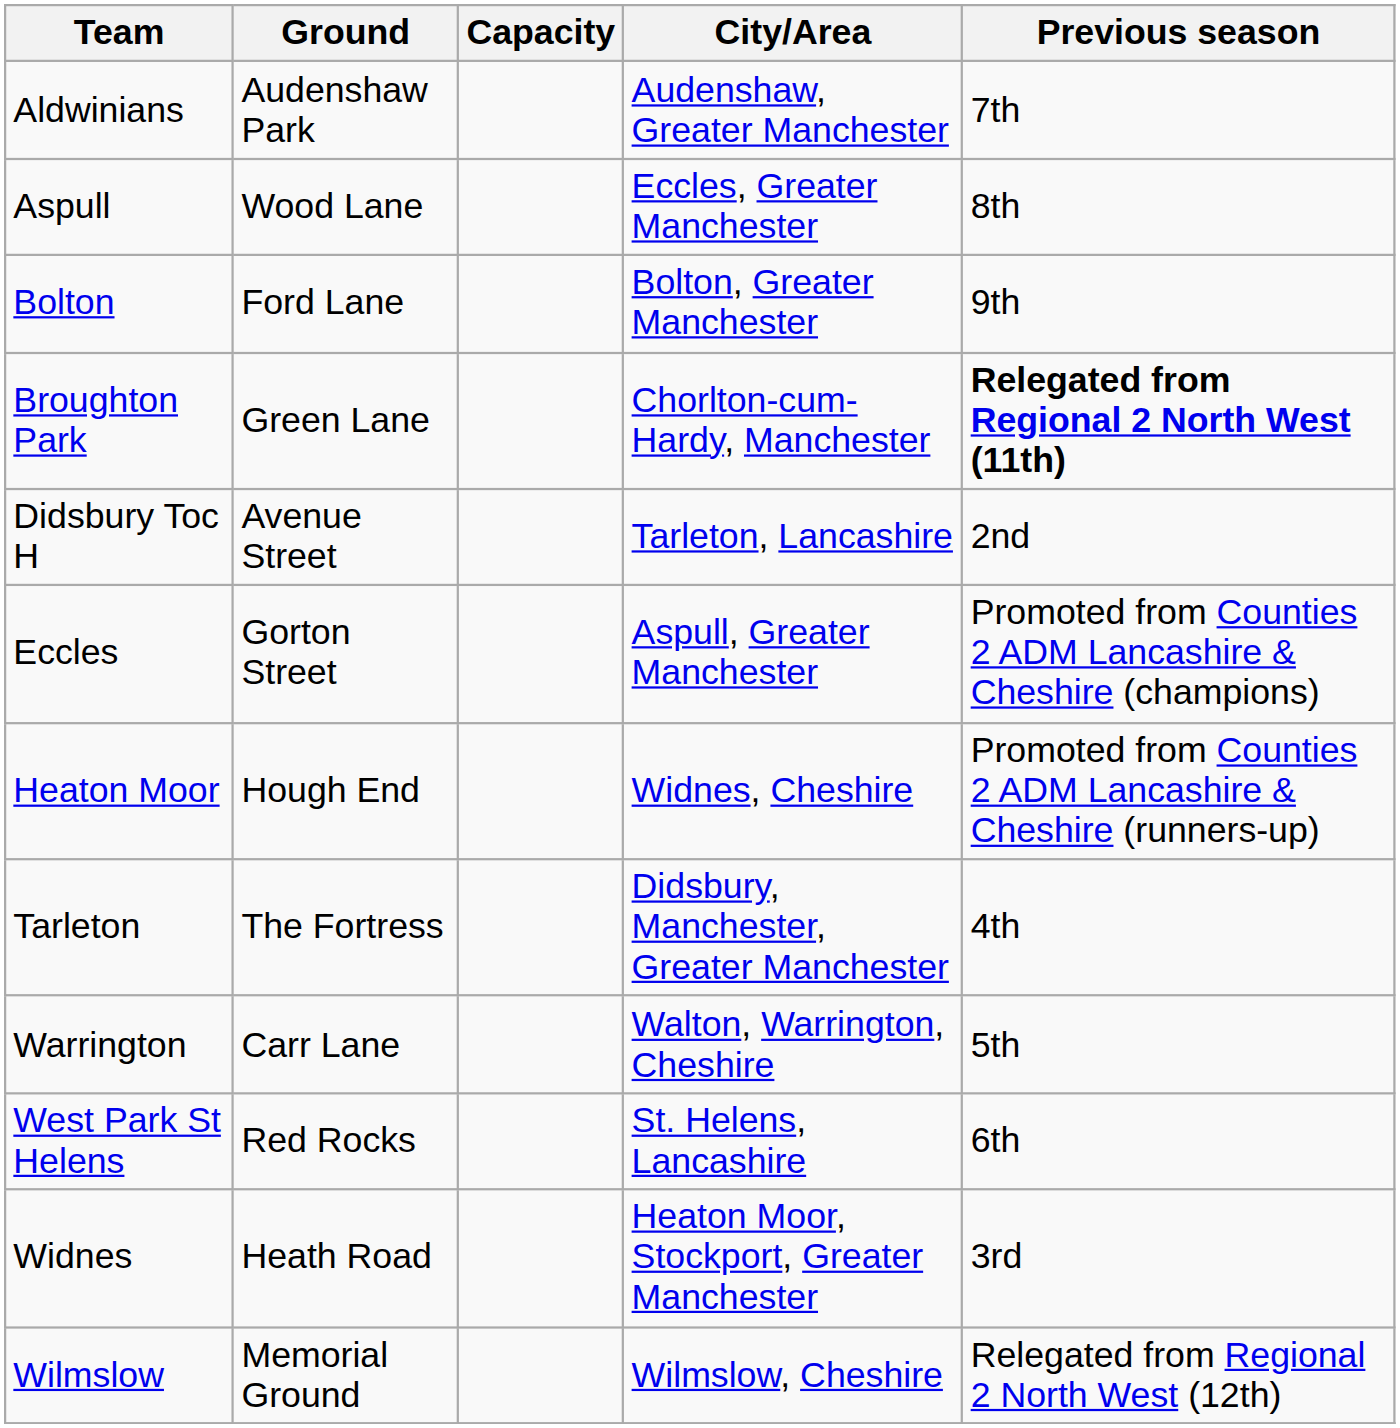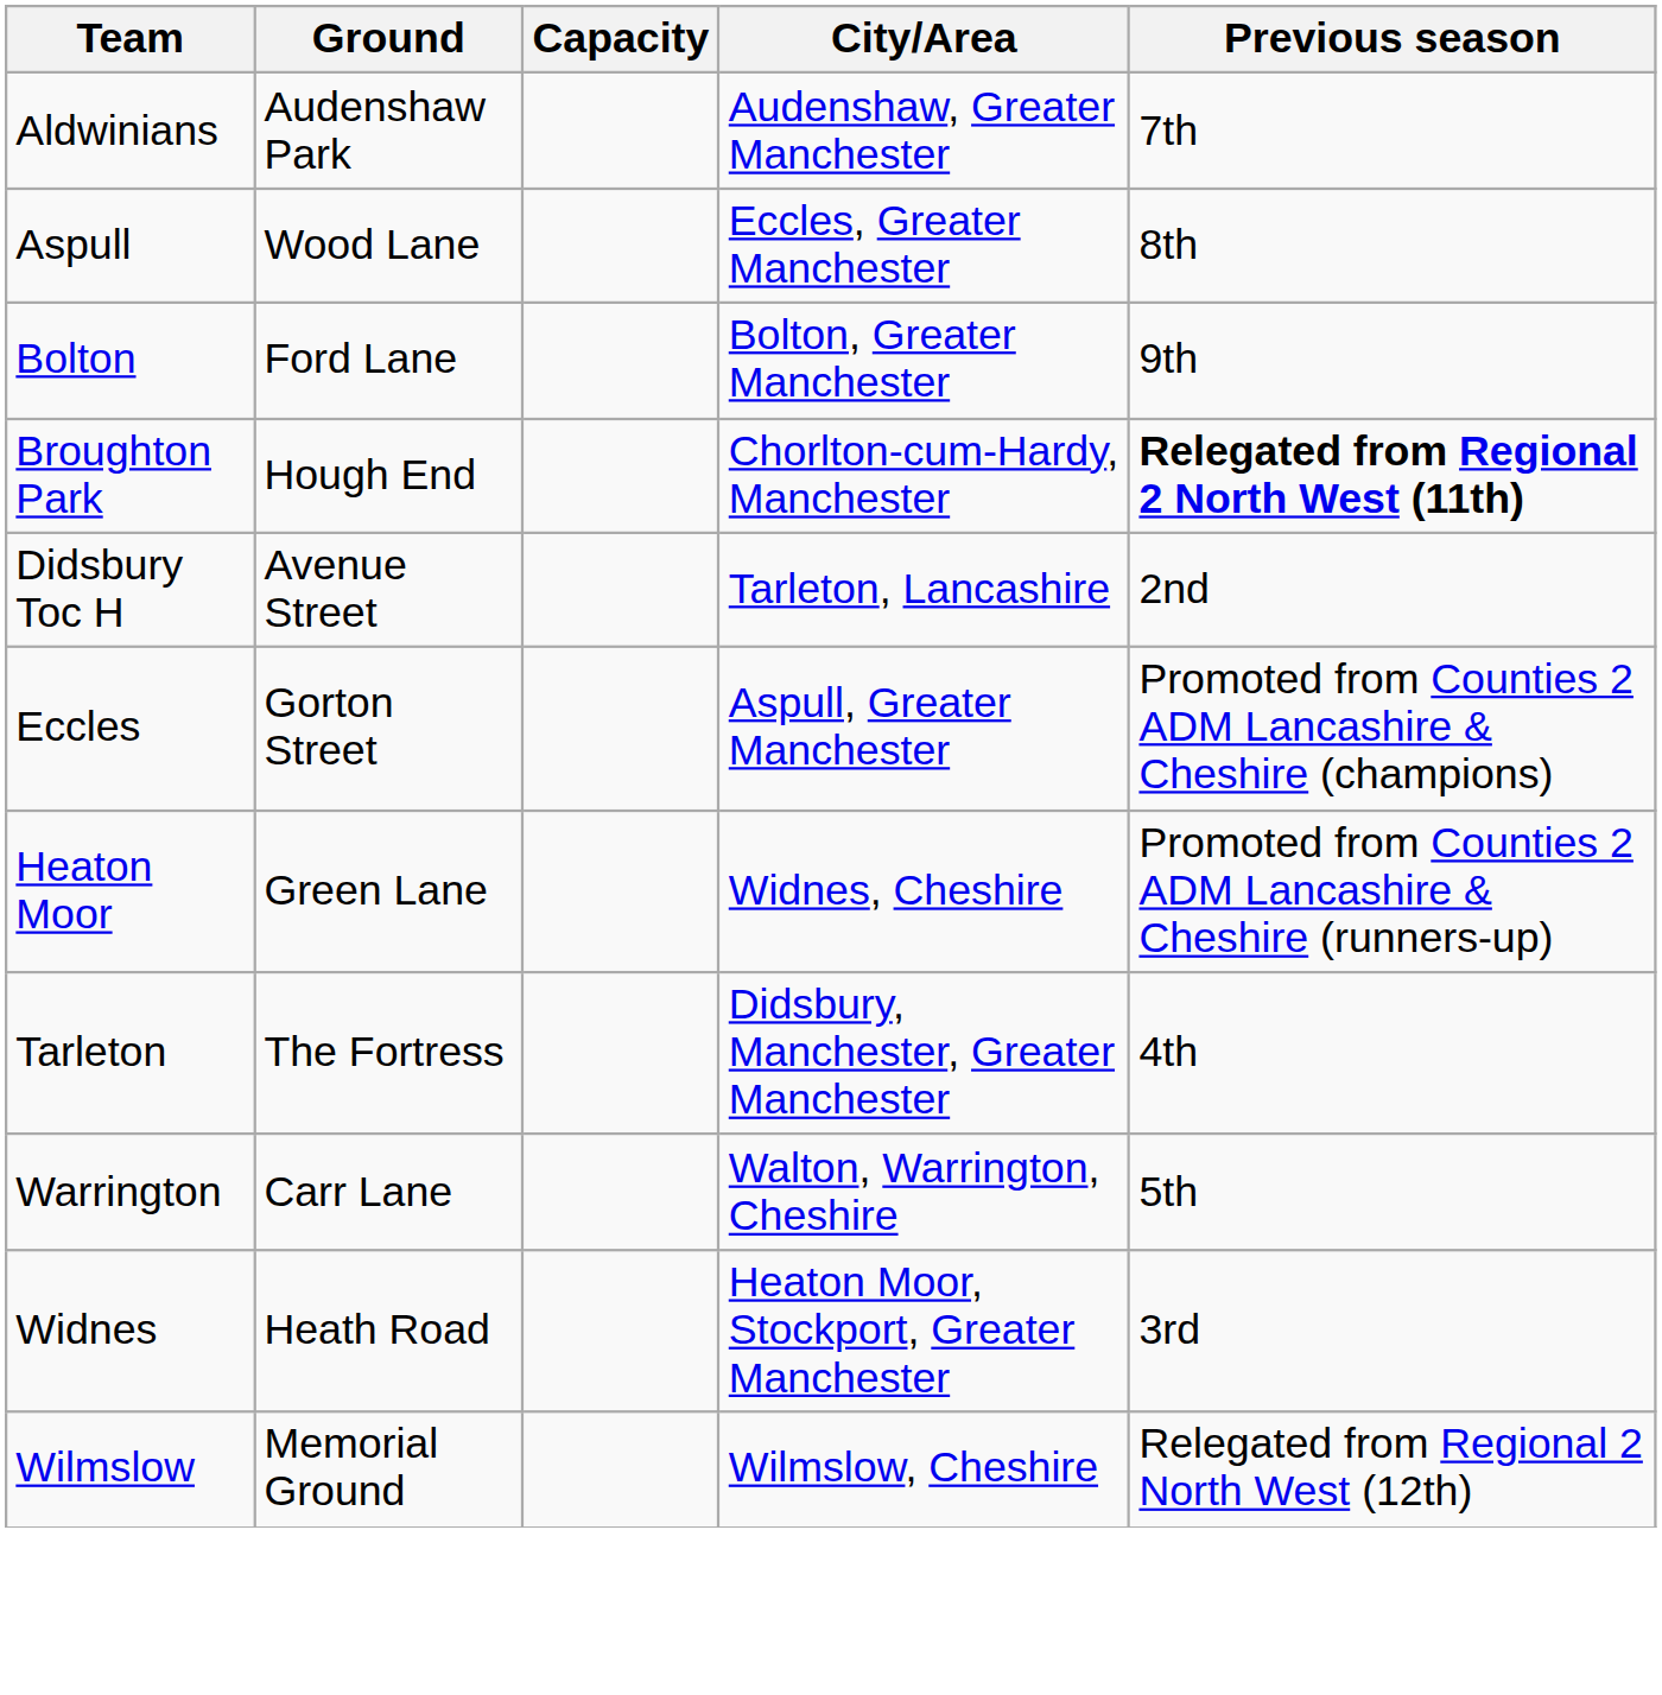 <table class="wikitable sortable" width=100%>
 <tr>
 <th>Team</th>
 <th>Ground</th>
 <th>Capacity</th>
 <th>City/Area</th>
 <th>Previous season</th>
 </tr>
 <tr>
 <td>Aldwinians</td>
 <td>Audenshaw Park</td>
 <td></td>
 <td><a href='#'>Audenshaw</a>, <a href='#'>Greater Manchester</a></td>
 <td>7th</td>
 </tr>
 <tr>
 <td>Aspull</td>
 <td>Wood Lane</td>
 <td></td>
 <td><a href='#'>Eccles</a>, <a href='#'>Greater Manchester</a></td>
 <td>8th</td>
 </tr>
 <tr>
 <td><a href='#'>Bolton</a></td>
 <td>Ford Lane</td>
 <td></td>
 <td><a href='#'>Bolton</a>, <a href='#'>Greater Manchester</a></td>
 <td>9th</td>
 </tr>
 <tr>
 <td><a href='#'>Broughton Park</a></td>
-<td>Green Lane</td>
+<td>Hough End</td>
 <td></td>
 <td><a href='#'>Chorlton-cum-Hardy</a>, <a href='#'>Manchester</a></td>
 <td><strong>Relegated from <a href='#'>Regional 2 North West</a> (11th)</strong></td>
 </tr>
 <tr>
 <td>Didsbury Toc H</td>
 <td>Avenue Street</td>
 <td></td>
 <td><a href='#'>Tarleton</a>, <a href='#'>Lancashire</a></td>
 <td>2nd</td>
 </tr>
 <tr>
 <td>Eccles</td>
 <td>Gorton Street</td>
 <td></td>
 <td><a href='#'>Aspull</a>, <a href='#'>Greater Manchester</a></td>
 <td>Promoted from <a href='#'>Counties 2 ADM Lancashire & Cheshire</a> (champions)</td>
 </tr>
 <tr>
 <td><a href='#'>Heaton Moor</a></td>
-<td>Hough End</td>
+<td>Green Lane</td>
 <td></td>
 <td><a href='#'>Widnes</a>, <a href='#'>Cheshire</a></td>
 <td>Promoted from <a href='#'>Counties 2 ADM Lancashire & Cheshire</a> (runners-up)</td>
 </tr>
 <tr>
 <td>Tarleton</td>
 <td>The Fortress</td>
 <td></td>
 <td><a href='#'>Didsbury</a>, <a href='#'>Manchester</a>, <a href='#'>Greater Manchester</a></td>
 <td>4th</td>
 </tr>
 <tr>
 <td>Warrington</td>
 <td>Carr Lane</td>
 <td></td>
 <td><a href='#'>Walton</a>, <a href='#'>Warrington</a>, <a href='#'>Cheshire</a></td>
 <td>5th</td>
 </tr>
 <tr>
-<td><a href='#'>West Park St Helens</a></td>
-<td>Red Rocks</td>
-<td></td>
-<td><a href='#'>St. Helens</a>, <a href='#'>Lancashire</a></td>
-<td>6th</td>
-</tr>
-<tr>
 <td>Widnes</td>
 <td>Heath Road</td>
 <td></td>
 <td><a href='#'>Heaton Moor</a>, <a href='#'>Stockport</a>, <a href='#'>Greater Manchester</a></td>
 <td>3rd</td>
 </tr>
 <tr>
 <td><a href='#'>Wilmslow</a></td>
 <td>Memorial Ground</td>
 <td></td>
 <td><a href='#'>Wilmslow</a>, <a href='#'>Cheshire</a></td>
 <td>Relegated from <a href='#'>Regional 2 North West</a> (12th)</td>
 </tr>
 <tr>
 </tr>
 </table>
